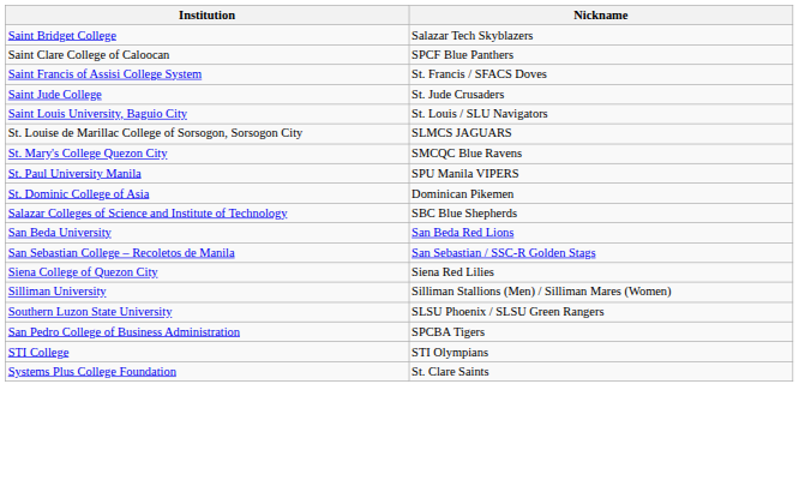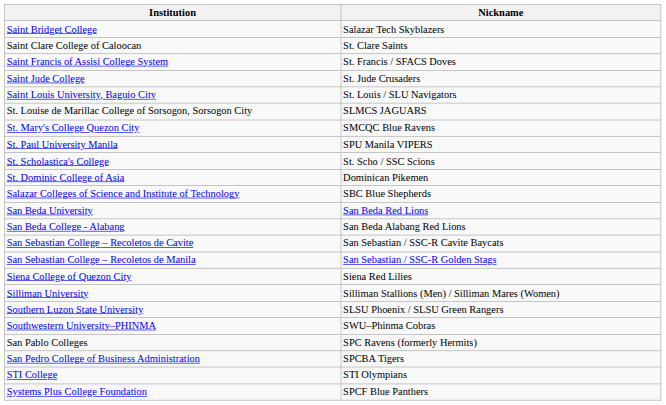 <table class="wikitable" style="width: 80%">
 <tr>
 <th width=7%>Institution</th>
 <th width=7%>Nickname</th>
 </tr>
 <tr>
 <td><a href='#'>Saint Bridget College</a></td>
 <td>Salazar Tech Skyblazers</td>
 </tr>
 <tr>
 <td>Saint Clare College of Caloocan</td>
-<td>SPCF Blue Panthers</td>
+<td>St. Clare Saints</td>
 </tr>
 <tr>
 <td><a href='#'>Saint Francis of Assisi College System</a></td>
 <td>St. Francis / SFACS Doves</td>
 </tr>
 <tr>
 <td><a href='#'>Saint Jude College</a></td>
 <td>St. Jude Crusaders</td>
 </tr>
 <tr>
 <td><a href='#'>Saint Louis University, Baguio City</a></td>
 <td>St. Louis / SLU Navigators</td>
 </tr>
 <tr>
 <td>St. Louise de Marillac College of Sorsogon, Sorsogon City</td>
 <td>SLMCS JAGUARS</td>
 </tr>
 <tr>
 <td><a href='#'>St. Mary's College Quezon City</a></td>
 <td>SMCQC Blue Ravens</td>
 </tr>
 <tr>
 <td><a href='#'>St. Paul University Manila</a></td>
 <td>SPU Manila VIPERS</td>
 </tr>
 <tr>
+<td><a href='#'>St. Scholastica's College</a></td>
+<td>St. Scho / SSC Scions</td>
+</tr>
+<tr>
 <td><a href='#'>St. Dominic College of Asia</a></td>
 <td>Dominican Pikemen</td>
 </tr>
 <tr>
 <td><a href='#'>Salazar Colleges of Science and Institute of Technology</a></td>
 <td>SBC Blue Shepherds</td>
 </tr>
 <tr>
 <td><a href='#'>San Beda University</a></td>
 <td><a href='#'>San Beda Red Lions</a></td>
+</tr>
+<tr>
+<td><a href='#'>San Beda College - Alabang</a></td>
+<td>San Beda Alabang Red Lions</td>
+</tr>
+<tr>
+<td><a href='#'>San Sebastian College – Recoletos de Cavite</a></td>
+<td>San Sebastian / SSC-R Cavite Baycats</td>
 </tr>
 <tr>
 <td><a href='#'>San Sebastian College – Recoletos de Manila</a></td>
 <td><a href='#'>San Sebastian / SSC-R Golden Stags</a></td>
 </tr>
 <tr>
 <td><a href='#'>Siena College of Quezon City</a></td>
 <td>Siena Red Lilies</td>
 </tr>
 <tr>
 <td><a href='#'>Silliman University</a></td>
 <td>Silliman Stallions (Men) / Silliman Mares (Women)</td>
 </tr>
 <tr>
 <td><a href='#'>Southern Luzon State University</a></td>
 <td>SLSU Phoenix / SLSU Green Rangers</td>
 </tr>
 <tr>
+<td><a href='#'>Southwestern University–PHINMA</a></td>
+<td>SWU–Phinma Cobras</td>
+</tr>
+<tr>
+<td>San Pablo Colleges</td>
+<td>SPC Ravens (formerly Hermits)</td>
+</tr>
+<tr>
 <td><a href='#'>San Pedro College of Business Administration</a></td>
 <td>SPCBA Tigers</td>
 </tr>
 <tr>
 <td><a href='#'>STI College</a></td>
 <td>STI Olympians</td>
 </tr>
 <tr>
 <td><a href='#'>Systems Plus College Foundation</a></td>
-<td>St. Clare Saints</td>
+<td>SPCF Blue Panthers</td>
 </tr>
 </table>
